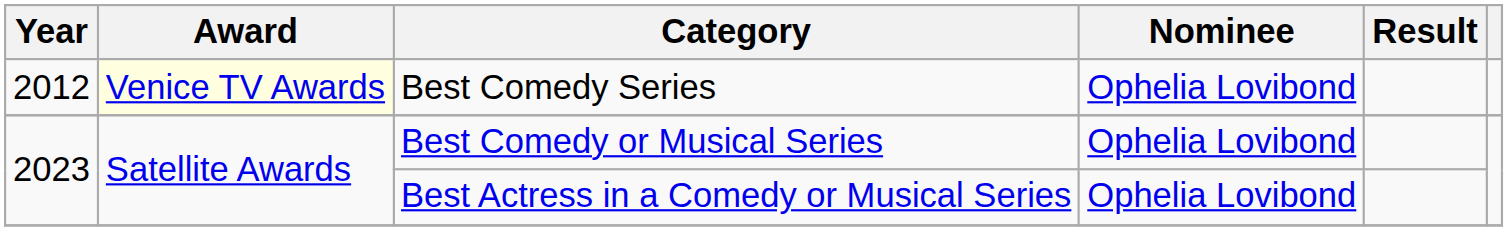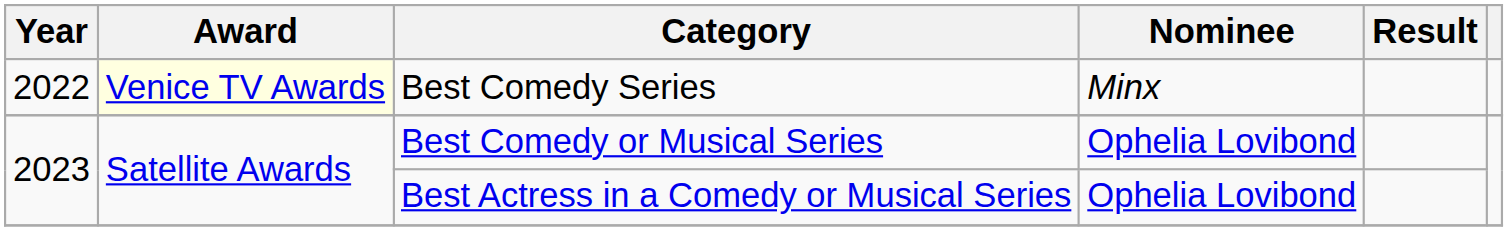 <table class="wikitable plainrowheaders sortable">
 <tr>
 <th>Year</th>
 <th>Award</th>
 <th>Category</th>
 <th>Nominee</th>
 <th>Result</th>
 <th></th>
 </tr>
 <tr>
-<td align="center">2012</td>
+<td align="center">2022</td>
 <td style="background: lightyellow;"><a href='#'>Venice TV Awards</a></td>
 <td>Best Comedy Series</td>
-<td><a href='#'>Ophelia Lovibond</a></td>
+<td><em>Minx</em></td>
 <td></td>
 <td align="center"></td>
 </tr>
 <tr>
 </tr>
 <tr>
 <td align="center" rowspan="2">2023</td>
 <td rowspan="2"><a href='#'>Satellite Awards</a></td>
 <td><a href='#'>Best Comedy or Musical Series</a></td>
 <td><a href='#'>Ophelia Lovibond</a></td>
 <td></td>
 <td align="center" rowspan="2"></td>
 </tr>
 <tr>
 <td><a href='#'>Best Actress in a Comedy or Musical Series</a></td>
 <td><a href='#'>Ophelia Lovibond</a></td>
 <td></td>
 </tr>
 <tr>
 </tr>
 </table>
